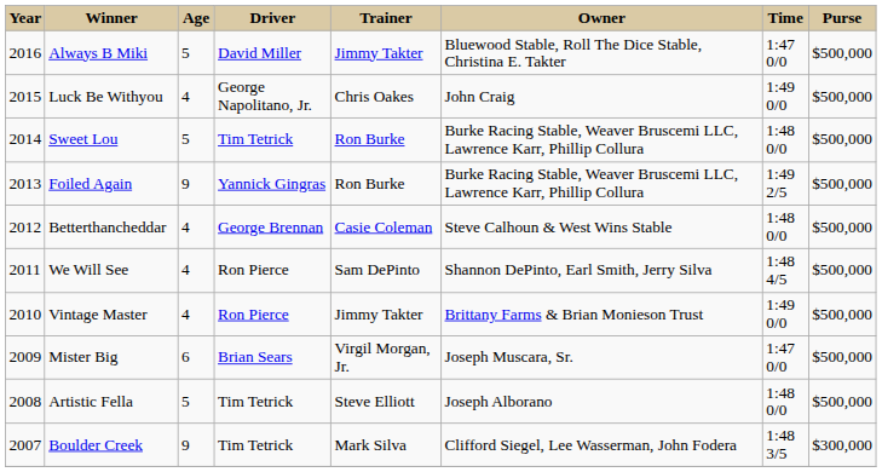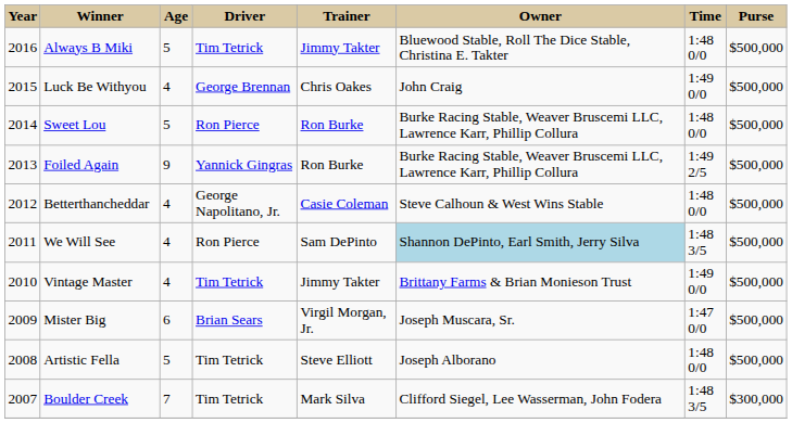 <table class="wikitable sortable">
 <tr>
 <th style="background-color:#DACAA5; width:30px">Year<br></th>
 <th style="background-color:#DACAA5; width:130px">Winner<br></th>
 <th style="background-color:#DACAA5; width:30px">Age <br></th>
 <th style="background-color:#DACAA5; width:130px">Driver<br></th>
 <th style="background-color:#DACAA5; width:130px">Trainer<br></th>
 <th style="background-color:#DACAA5; width:460px">Owner<br></th>
 <th style="background-color:#DACAA5; width:40px">Time <br></th>
 <th style="background-color:#DACAA5; width:40px">Purse<br></th>
 </tr>
 <tr>
 <td>2016</td>
 <td><a href='#'>Always B Miki</a></td>
 <td>5</td>
-<td><a href='#'>David Miller</a></td>
+<td><a href='#'>Tim Tetrick</a></td>
 <td><a href='#'>Jimmy Takter</a></td>
 <td>Bluewood Stable, Roll The Dice Stable, Christina E. Takter</td>
-<td>1:47 0/0</td>
+<td>1:48 0/0</td>
 <td>$500,000</td>
 </tr>
 <tr>
 <td>2015</td>
 <td>Luck Be Withyou</td>
 <td>4</td>
-<td>George Napolitano, Jr.</td>
+<td><a href='#'>George Brennan</a></td>
 <td>Chris Oakes</td>
 <td>John Craig</td>
 <td>1:49 0/0</td>
 <td>$500,000</td>
 </tr>
 <tr>
 <td>2014</td>
 <td><a href='#'>Sweet Lou</a></td>
 <td>5</td>
-<td><a href='#'>Tim Tetrick</a></td>
+<td><a href='#'>Ron Pierce</a></td>
 <td><a href='#'>Ron Burke</a></td>
 <td>Burke Racing Stable, Weaver Bruscemi LLC, Lawrence Karr, Phillip Collura</td>
 <td>1:48 0/0</td>
 <td>$500,000</td>
 </tr>
 <tr>
 <td>2013</td>
 <td><a href='#'>Foiled Again</a></td>
 <td>9</td>
 <td><a href='#'>Yannick Gingras</a></td>
 <td>Ron Burke</td>
 <td>Burke Racing Stable, Weaver Bruscemi LLC, Lawrence Karr, Phillip Collura</td>
 <td>1:49 2/5</td>
 <td>$500,000</td>
 </tr>
 <tr>
 <td>2012</td>
 <td>Betterthancheddar</td>
 <td>4</td>
-<td><a href='#'>George Brennan</a></td>
+<td>George Napolitano, Jr.</td>
 <td><a href='#'>Casie Coleman</a></td>
 <td>Steve Calhoun & West Wins Stable</td>
 <td>1:48 0/0</td>
 <td>$500,000</td>
 </tr>
 <tr>
 <td>2011</td>
 <td>We Will See</td>
 <td>4</td>
 <td>Ron Pierce</td>
 <td>Sam DePinto</td>
-<td>Shannon DePinto, Earl Smith, Jerry Silva</td>
-<td>1:48 4/5</td>
+<td style="background: lightblue;">Shannon DePinto, Earl Smith, Jerry Silva</td>
+<td>1:48 3/5</td>
 <td>$500,000</td>
 </tr>
 <tr>
 <td>2010</td>
 <td>Vintage Master</td>
 <td>4</td>
-<td><a href='#'>Ron Pierce</a></td>
+<td><a href='#'>Tim Tetrick</a></td>
 <td>Jimmy Takter</td>
 <td><a href='#'>Brittany Farms</a> & Brian Monieson Trust</td>
 <td>1:49 0/0</td>
 <td>$500,000</td>
 </tr>
 <tr>
 <td>2009</td>
 <td>Mister Big</td>
 <td>6</td>
 <td><a href='#'>Brian Sears</a></td>
 <td>Virgil Morgan, Jr.</td>
 <td>Joseph Muscara, Sr.</td>
 <td>1:47 0/0</td>
 <td>$500,000</td>
 </tr>
 <tr>
 <td>2008</td>
 <td>Artistic Fella</td>
 <td>5</td>
 <td>Tim Tetrick</td>
 <td>Steve Elliott</td>
 <td>Joseph Alborano</td>
 <td>1:48 0/0</td>
 <td>$500,000</td>
 </tr>
 <tr>
 <td>2007</td>
 <td><a href='#'>Boulder Creek</a></td>
-<td>9</td>
+<td>7</td>
 <td>Tim Tetrick</td>
 <td>Mark Silva</td>
 <td>Clifford Siegel, Lee Wasserman, John Fodera</td>
 <td>1:48 3/5</td>
 <td>$300,000</td>
 </tr>
 <tr>
 </tr>
 </table>
